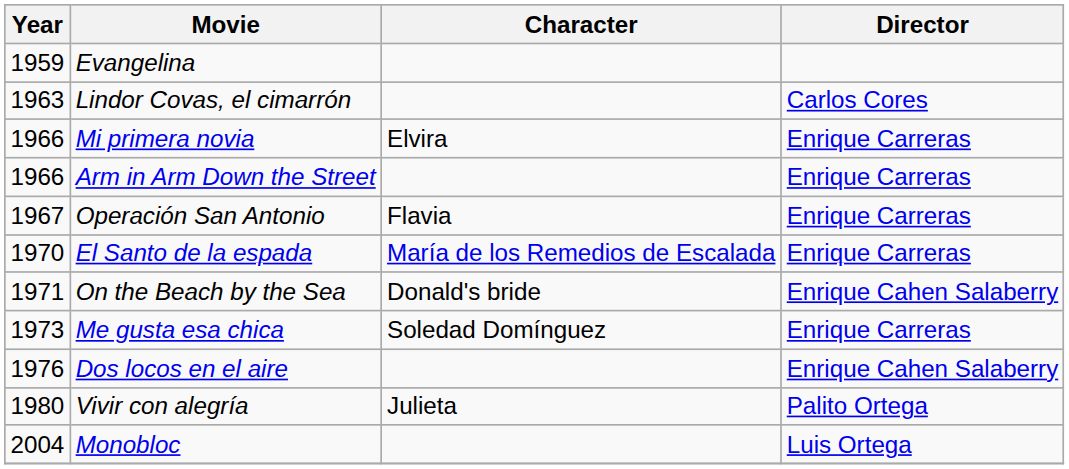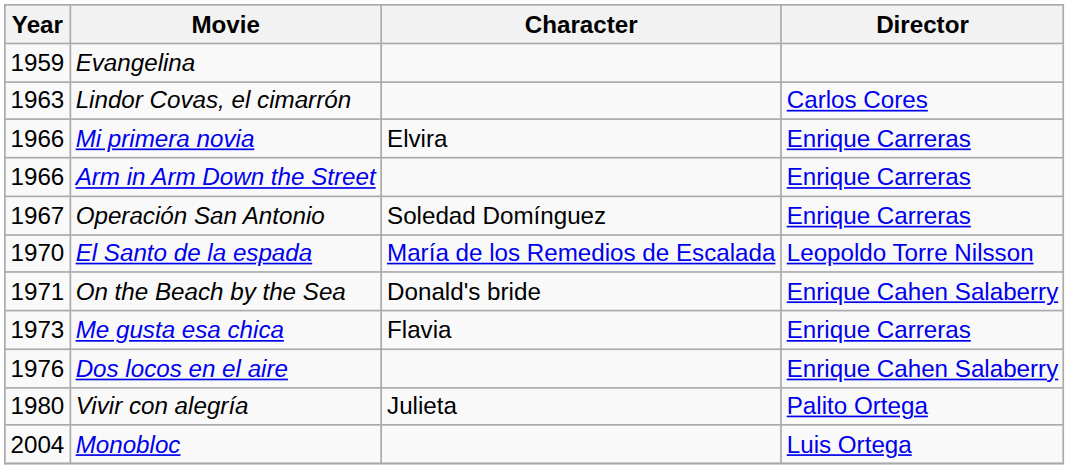 <table class="wikitable" style="font-size: 90%;">
 <tr>
 <th>Year</th>
 <th>Movie</th>
 <th>Character</th>
 <th>Director</th>
 </tr>
 <tr>
 <td>1959</td>
 <td><em>Evangelina</em></td>
 <td></td>
 <td></td>
 </tr>
 <tr>
 <td>1963</td>
 <td><em>Lindor Covas, el cimarrón</em></td>
 <td></td>
 <td><a href='#'>Carlos Cores</a></td>
 </tr>
 <tr>
 <td>1966</td>
 <td><em><a href='#'>Mi primera novia</a></em></td>
 <td>Elvira</td>
 <td><a href='#'>Enrique Carreras</a></td>
 </tr>
 <tr>
 <td>1966</td>
 <td><a href='#'><em>Arm in Arm Down the Street</em></a></td>
 <td></td>
 <td><a href='#'>Enrique Carreras</a></td>
 </tr>
 <tr>
 <td>1967</td>
 <td><em>Operación San Antonio</em></td>
-<td>Flavia</td>
+<td>Soledad Domínguez</td>
 <td><a href='#'>Enrique Carreras</a></td>
 </tr>
 <tr>
 <td>1970</td>
 <td><em><a href='#'>El Santo de la espada</a></em></td>
 <td><a href='#'>María de los Remedios de Escalada</a></td>
-<td><a href='#'>Enrique Carreras</a></td>
+<td><a href='#'>Leopoldo Torre Nilsson</a></td>
 </tr>
 <tr>
 <td>1971</td>
 <td><em>On the Beach by the Sea</em></td>
 <td>Donald's bride</td>
 <td><a href='#'>Enrique Cahen Salaberry</a></td>
 </tr>
 <tr>
 <td>1973</td>
 <td><em><a href='#'>Me gusta esa chica</a></em></td>
-<td>Soledad Domínguez</td>
+<td>Flavia</td>
 <td><a href='#'>Enrique Carreras</a></td>
 </tr>
 <tr>
 <td>1976</td>
 <td><em><a href='#'>Dos locos en el aire</a></em></td>
 <td></td>
 <td><a href='#'>Enrique Cahen Salaberry</a></td>
 </tr>
 <tr>
 <td>1980</td>
 <td><em>Vivir con alegría</em></td>
 <td>Julieta</td>
 <td><a href='#'>Palito Ortega</a></td>
 </tr>
 <tr>
 <td>2004</td>
 <td><em><a href='#'>Monobloc</a></em></td>
 <td></td>
 <td><a href='#'>Luis Ortega</a></td>
 </tr>
 <tr>
 </tr>
 </table>
